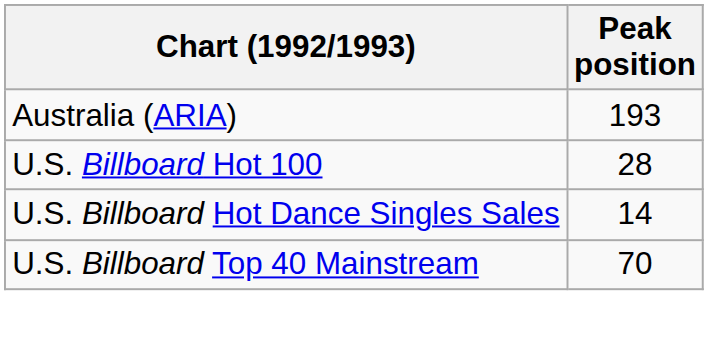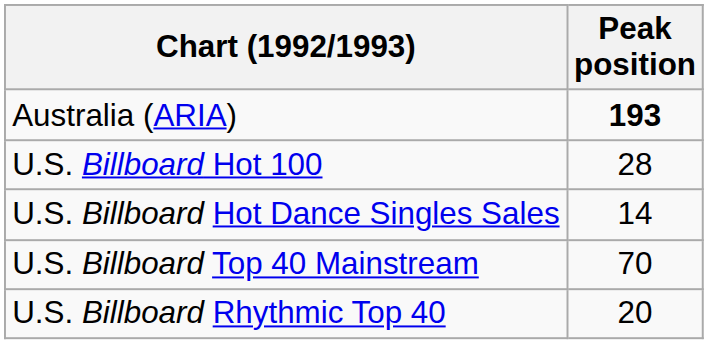 <table class="wikitable sortable">
 <tr>
 <th align="center">Chart (1992/1993)</th>
 <th align="center">Peak<br>position</th>
 </tr>
 <tr>
 <td align="left">Australia (<a href='#'>ARIA</a>)</td>
-<td align="center">193</td>
+<td align="center"><strong>193</strong></td>
 </tr>
 <tr>
 <td align="left">U.S. <a href='#'><em>Billboard</em> Hot 100</a></td>
 <td align="center">28</td>
 </tr>
 <tr>
 <td align="left">U.S. <em>Billboard</em> <a href='#'>Hot Dance Singles Sales</a></td>
 <td align="center">14</td>
 </tr>
 <tr>
 <td align="left">U.S. <em>Billboard</em> <a href='#'>Top 40 Mainstream</a></td>
 <td align="center">70</td>
 </tr>
+<tr>
+<td align="left">U.S. <em>Billboard</em> <a href='#'>Rhythmic Top 40</a></td>
+<td align="center">20</td>
+</tr>
 </table>
